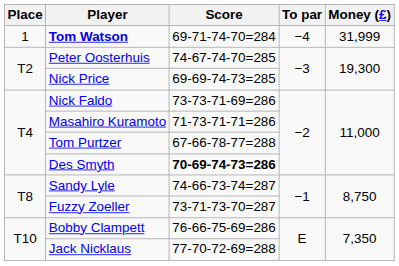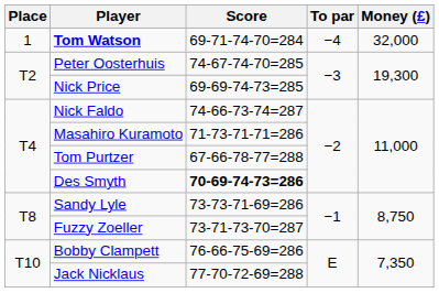 <table class="wikitable">
 <tr>
 <th>Place</th>
 <th>Player</th>
 <th>Score</th>
 <th>To par</th>
 <th>Money (<a href='#'>£</a>)</th>
 </tr>
 <tr>
 <td align="center">1</td>
 <td> <strong><a href='#'>Tom Watson</a></strong></td>
 <td>69-71-74-70=284</td>
 <td align="center">−4</td>
-<td align=center>31,999</td>
+<td align=center>32,000</td>
 </tr>
 <tr>
 <td rowspan=2 align="center">T2</td>
 <td> <a href='#'>Peter Oosterhuis</a></td>
 <td>74-67-74-70=285</td>
 <td rowspan=2 align="center">−3</td>
 <td rowspan=2 align=center>19,300</td>
 </tr>
 <tr>
 <td> <a href='#'>Nick Price</a></td>
 <td>69-69-74-73=285</td>
 </tr>
 <tr>
 <td rowspan=4 align="center">T4</td>
 <td> <a href='#'>Nick Faldo</a></td>
-<td>73-73-71-69=286</td>
+<td>74-66-73-74=287</td>
 <td rowspan=4 align="center">−2</td>
 <td rowspan=4 align=center>11,000</td>
 </tr>
 <tr>
 <td> <a href='#'>Masahiro Kuramoto</a></td>
 <td>71-73-71-71=286</td>
 </tr>
 <tr>
 <td> <a href='#'>Tom Purtzer</a></td>
 <td>67-66-78-77=288</td>
 </tr>
 <tr>
 <td> <a href='#'>Des Smyth</a></td>
 <td><strong>70-69-74-73=286</strong></td>
 </tr>
 <tr>
 <td rowspan=2 align="center">T8</td>
 <td> <a href='#'>Sandy Lyle</a></td>
-<td>74-66-73-74=287</td>
+<td>73-73-71-69=286</td>
 <td rowspan=2 align="center">−1</td>
 <td rowspan=2 align=center>8,750</td>
 </tr>
 <tr>
 <td> <a href='#'>Fuzzy Zoeller</a></td>
 <td>73-71-73-70=287</td>
 </tr>
 <tr>
 <td rowspan=2 align="center">T10</td>
 <td> <a href='#'>Bobby Clampett</a></td>
 <td>76-66-75-69=286</td>
 <td rowspan=2 align="center">E</td>
 <td rowspan=2 align=center>7,350</td>
 </tr>
 <tr>
 <td> <a href='#'>Jack Nicklaus</a></td>
 <td>77-70-72-69=288</td>
 </tr>
 </table>
